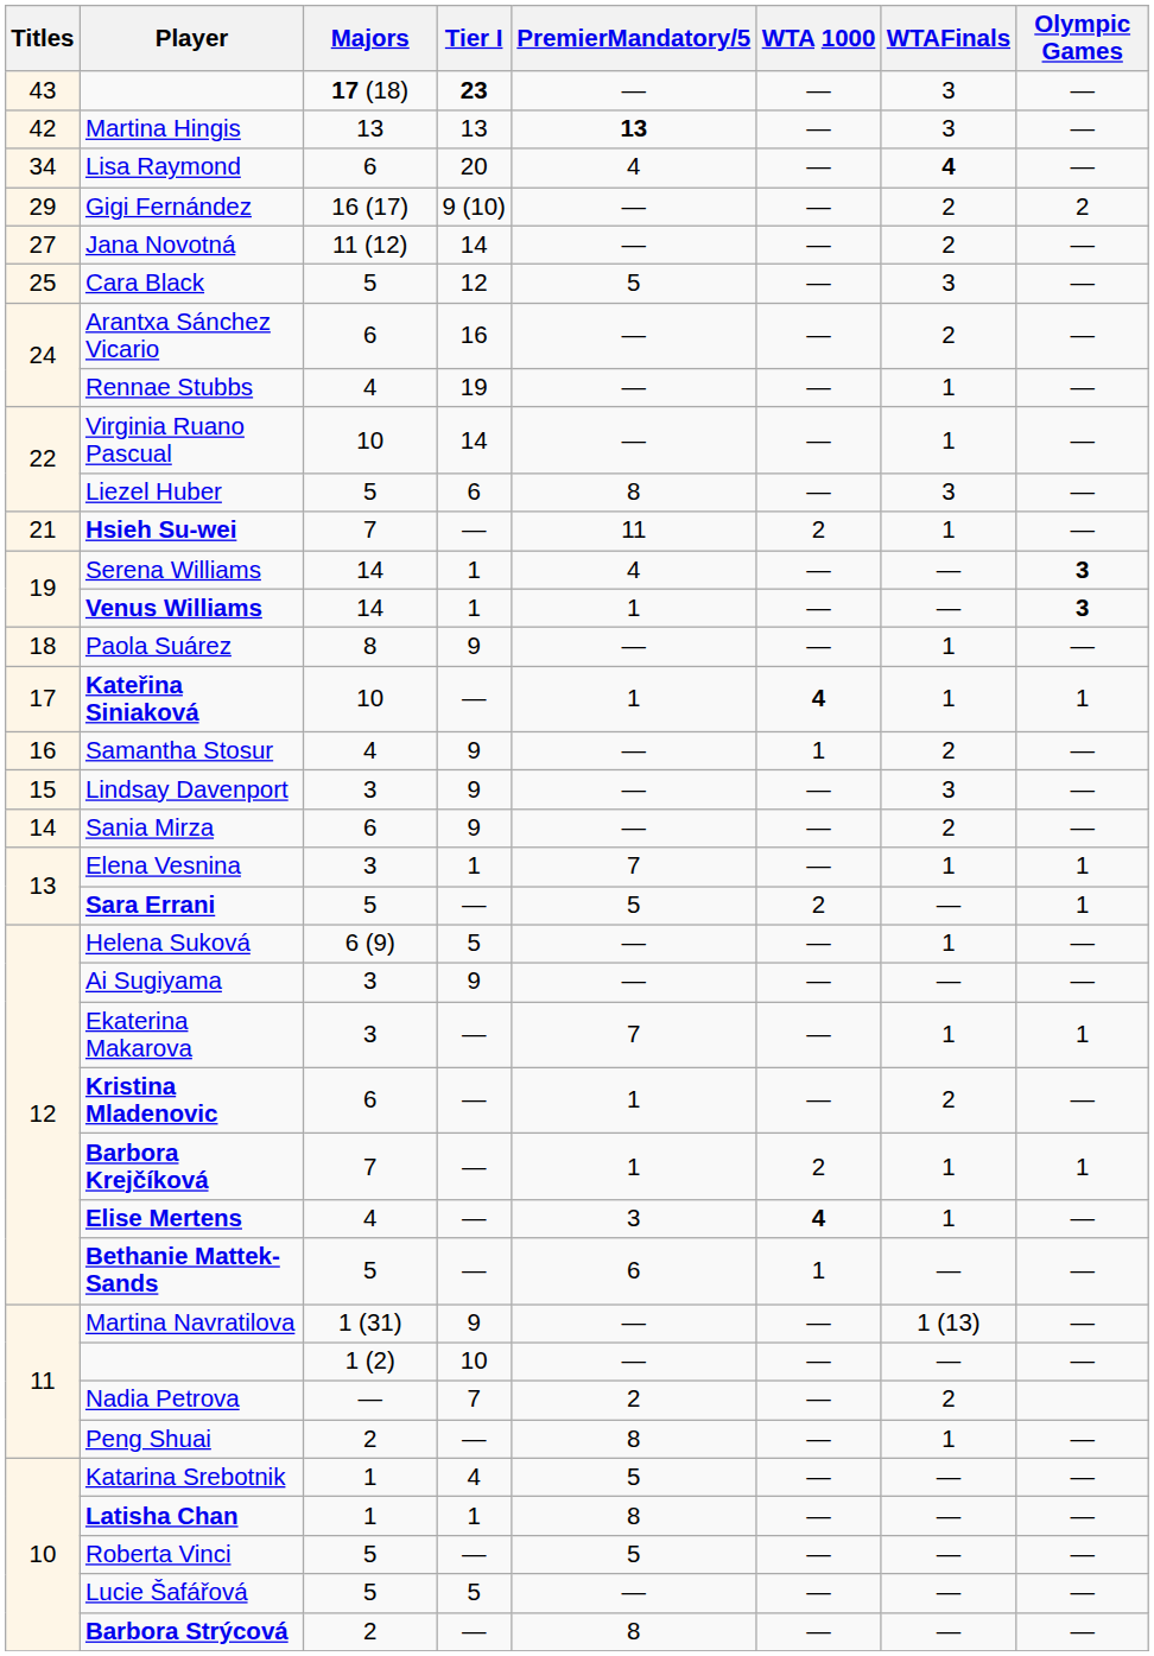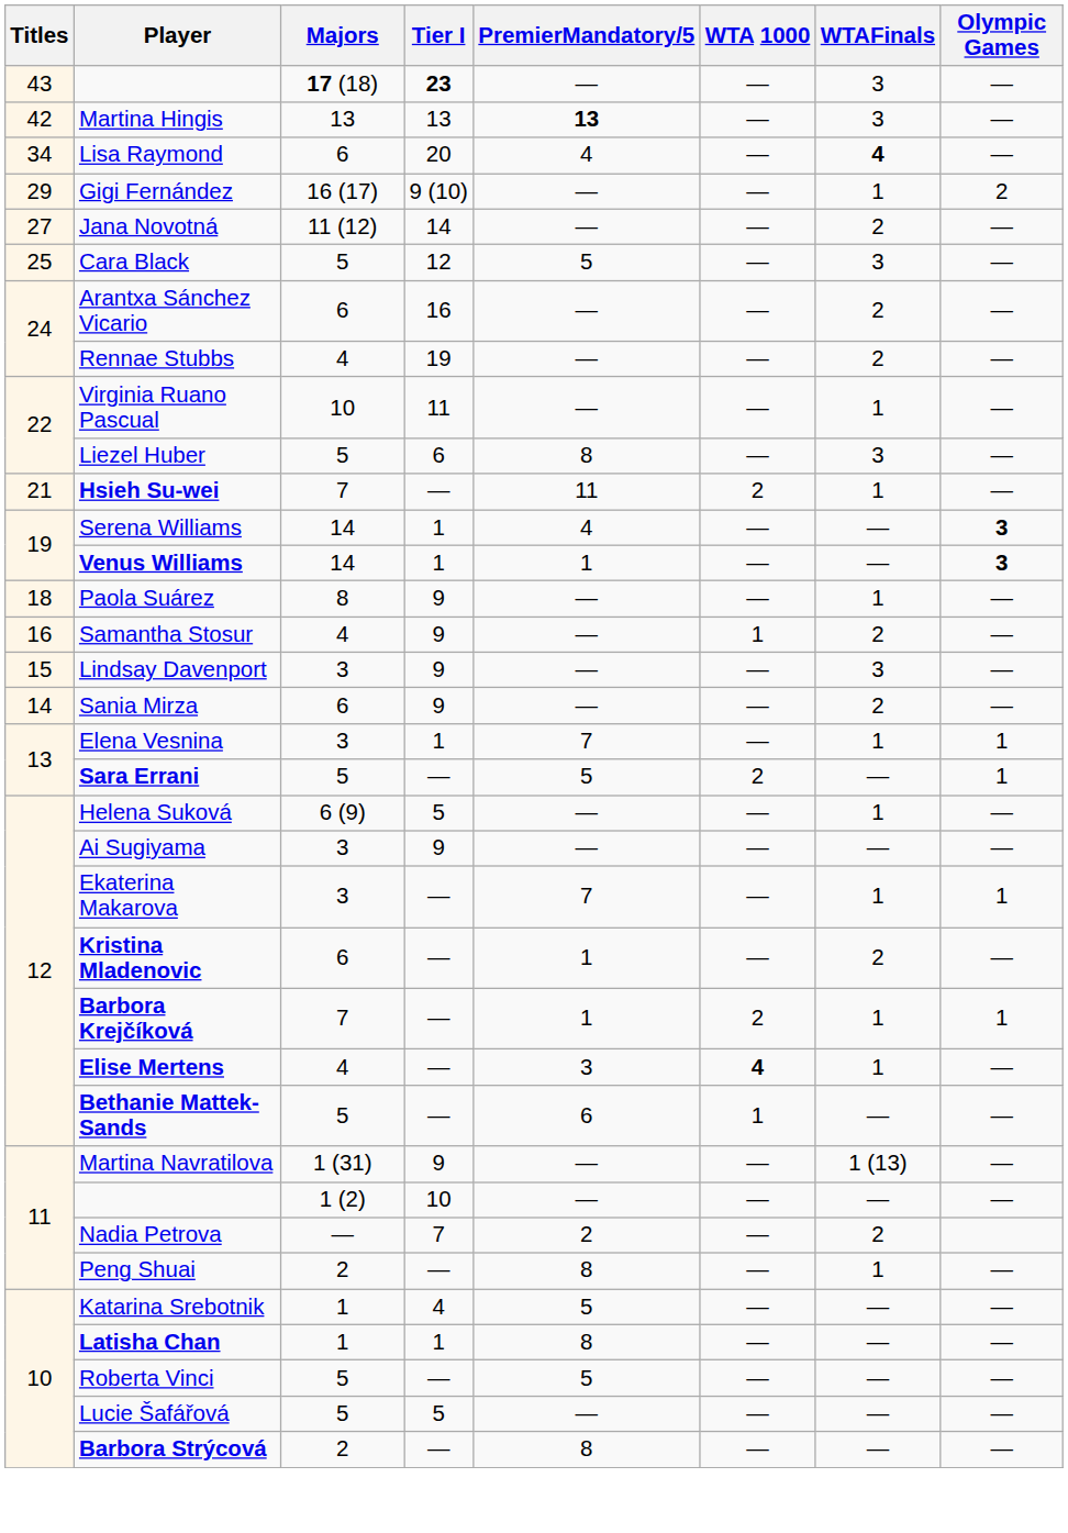 <table class="wikitable" style="text-align: center;">
 <tr>
 <th>Titles</th>
 <th width="140">Player</th>
 <th width="80"><a href='#'>Majors</a></th>
 <th><a href='#'>Tier I</a></th>
 <th width="80"><a href='#'>PremierMandatory/5</a></th>
 <th><a href='#'>WTA</a> <a href='#'>1000</a></th>
 <th width="80"><a href='#'>WTA</a><a href='#'>Finals</a></th>
 <th width="80"><a href='#'>Olympic</a> <a href='#'>Games</a></th>
 </tr>
 <tr>
 <td style="background: #fef6e7;">43</td>
 <td align="left"></td>
 <td><strong>17</strong> (18)</td>
 <td><strong>23</strong></td>
 <td>—</td>
 <td>—</td>
 <td>3</td>
 <td>—</td>
 </tr>
 <tr>
 <td style="background: #fef6e7;">42</td>
 <td align="left"> <a href='#'>Martina Hingis</a></td>
 <td>13</td>
 <td>13</td>
 <td><strong>13</strong></td>
 <td>—</td>
 <td>3</td>
 <td>—</td>
 </tr>
 <tr>
 <td style="background: #fef6e7;">34</td>
 <td align="left"> <a href='#'>Lisa Raymond</a></td>
 <td>6</td>
 <td>20</td>
 <td>4</td>
 <td>—</td>
 <td><strong>4</strong></td>
 <td>—</td>
 </tr>
 <tr>
 <td style="background: #fef6e7;">29</td>
 <td align="left"> <a href='#'>Gigi Fernández</a></td>
 <td>16 (17)</td>
 <td>9 (10)</td>
 <td>—</td>
 <td>—</td>
-<td>2</td>
+<td>1</td>
 <td>2</td>
 </tr>
 <tr>
 <td style="background: #fef6e7;">27</td>
 <td align="left"> <a href='#'>Jana Novotná</a></td>
 <td>11 (12)</td>
 <td>14</td>
 <td>—</td>
 <td>—</td>
 <td>2</td>
 <td>—</td>
 </tr>
 <tr>
 <td style="background: #fef6e7;">25</td>
 <td align="left"> <a href='#'>Cara Black</a></td>
 <td>5</td>
 <td>12</td>
 <td>5</td>
 <td>—</td>
 <td>3</td>
 <td>—</td>
 </tr>
 <tr>
 <td rowspan="2" style="background: #fef6e7;">24</td>
 <td align="left"> <a href='#'>Arantxa Sánchez Vicario</a></td>
 <td>6</td>
 <td>16</td>
 <td>—</td>
 <td>—</td>
 <td>2</td>
 <td>—</td>
 </tr>
 <tr>
 <td align="left"> <a href='#'>Rennae Stubbs</a></td>
 <td>4</td>
 <td>19</td>
 <td>—</td>
 <td>—</td>
-<td>1</td>
+<td>2</td>
 <td>—</td>
 </tr>
 <tr>
 <td rowspan="2" style="background: #fef6e7;">22</td>
 <td align="left"> <a href='#'>Virginia Ruano Pascual</a></td>
 <td>10</td>
-<td>14</td>
+<td>11</td>
 <td>—</td>
 <td>—</td>
 <td>1</td>
 <td>—</td>
 </tr>
 <tr>
 <td align="left"> <a href='#'>Liezel Huber</a></td>
 <td>5</td>
 <td>6</td>
 <td>8</td>
 <td>—</td>
 <td>3</td>
 <td>—</td>
 </tr>
 <tr>
 <td style="background: #fef6e7;">21</td>
 <td align="left"> <strong><a href='#'>Hsieh Su-wei</a></strong></td>
 <td>7</td>
 <td>—</td>
 <td>11</td>
 <td>2</td>
 <td>1</td>
 <td>—</td>
 </tr>
 <tr>
 <td rowspan="2" style="background: #fef6e7;">19</td>
 <td align="left"> <a href='#'>Serena Williams</a></td>
 <td>14</td>
 <td>1</td>
 <td>4</td>
 <td>—</td>
 <td>—</td>
 <td><strong>3</strong></td>
 </tr>
 <tr>
 <td align="left"> <strong><a href='#'>Venus Williams</a></strong></td>
 <td>14</td>
 <td>1</td>
 <td>1</td>
 <td>—</td>
 <td>—</td>
 <td><strong>3</strong></td>
 </tr>
 <tr>
 <td rowspan="1" style="background: #fef6e7;">18</td>
 <td align="left"> <a href='#'>Paola Suárez</a></td>
 <td>8</td>
 <td>9</td>
 <td>—</td>
 <td>—</td>
 <td>1</td>
 <td>—</td>
-</tr>
-<tr>
-<td style="background: #fef6e7;">17</td>
-<td align="left"> <strong><a href='#'>Kateřina Siniaková</a></strong></td>
-<td>10</td>
-<td>—</td>
-<td>1</td>
-<td><strong>4</strong></td>
-<td>1</td>
-<td>1</td>
 </tr>
 <tr>
 <td style="background: #fef6e7;">16</td>
 <td align="left"> <a href='#'>Samantha Stosur</a></td>
 <td>4</td>
 <td>9</td>
 <td>—</td>
 <td>1</td>
 <td>2</td>
 <td>—</td>
 </tr>
 <tr>
 <td style="background: #fef6e7;">15</td>
 <td align="left"> <a href='#'>Lindsay Davenport</a></td>
 <td>3</td>
 <td>9</td>
 <td>—</td>
 <td>—</td>
 <td>3</td>
 <td>—</td>
 </tr>
 <tr>
 <td style="background: #fef6e7;">14</td>
 <td align="left"> <a href='#'>Sania Mirza</a></td>
 <td>6</td>
 <td>9</td>
 <td>—</td>
 <td>—</td>
 <td>2</td>
 <td>—</td>
 </tr>
 <tr>
 <td rowspan="2" style="background: #fef6e7;">13</td>
 <td align="left"> <a href='#'>Elena Vesnina</a></td>
 <td>3</td>
 <td>1</td>
 <td>7</td>
 <td>—</td>
 <td>1</td>
 <td>1</td>
 </tr>
 <tr>
 <td align="left"> <strong><a href='#'>Sara Errani</a></strong></td>
 <td>5</td>
 <td>—</td>
 <td>5</td>
 <td>2</td>
 <td>—</td>
 <td>1</td>
 </tr>
 <tr>
 <td rowspan="7" style="background: #fef6e7;">12</td>
 <td align="left"> <a href='#'>Helena Suková</a></td>
 <td>6 (9)</td>
 <td>5</td>
 <td>—</td>
 <td>—</td>
 <td>1</td>
 <td>—</td>
 </tr>
 <tr>
 <td align="left"> <a href='#'>Ai Sugiyama</a></td>
 <td>3</td>
 <td>9</td>
 <td>—</td>
 <td>—</td>
 <td>—</td>
 <td>—</td>
 </tr>
 <tr>
 <td align="left"> <a href='#'>Ekaterina Makarova</a></td>
 <td>3</td>
 <td>—</td>
 <td>7</td>
 <td>—</td>
 <td>1</td>
 <td>1</td>
 </tr>
 <tr>
 <td align="left"> <strong><a href='#'>Kristina Mladenovic</a></strong></td>
 <td>6</td>
 <td>—</td>
 <td>1</td>
 <td>—</td>
 <td>2</td>
 <td>—</td>
 </tr>
 <tr>
 <td align="left"> <strong><a href='#'>Barbora Krejčíková</a></strong></td>
 <td>7</td>
 <td>—</td>
 <td>1</td>
 <td>2</td>
 <td>1</td>
 <td>1</td>
 </tr>
 <tr>
 <td align="left"> <strong><a href='#'>Elise Mertens</a></strong></td>
 <td>4</td>
 <td>—</td>
 <td>3</td>
 <td><strong>4</strong></td>
 <td>1</td>
 <td>—</td>
 </tr>
 <tr>
 <td align="left"> <strong><a href='#'>Bethanie Mattek-Sands</a></strong></td>
 <td>5</td>
 <td>—</td>
 <td>6</td>
 <td>1</td>
 <td>—</td>
 <td>—</td>
 </tr>
 <tr>
 <td rowspan="4" style="background: #fef6e7;">11</td>
 <td align="left"> <a href='#'>Martina Navratilova</a></td>
 <td>1 (31)</td>
 <td>9</td>
 <td>—</td>
 <td>—</td>
 <td>1 (13)</td>
 <td>—</td>
 </tr>
 <tr>
 <td align="left"></td>
 <td>1 (2)</td>
 <td>10</td>
 <td>—</td>
 <td>—</td>
 <td>—</td>
 <td>—</td>
 </tr>
 <tr>
 <td align="left"> <a href='#'>Nadia Petrova</a></td>
 <td>—</td>
 <td>7</td>
 <td>2</td>
 <td>—</td>
 <td>2</td>
 <td></td>
 </tr>
 <tr>
 <td align="left"> <a href='#'>Peng Shuai</a></td>
 <td>2</td>
 <td>—</td>
 <td>8</td>
 <td>—</td>
 <td>1</td>
 <td>—</td>
 </tr>
 <tr>
 <td rowspan="7" style="background: #fef6e7;">10</td>
 <td align="left"> <a href='#'>Katarina Srebotnik</a></td>
 <td>1</td>
 <td>4</td>
 <td>5</td>
 <td>—</td>
 <td>—</td>
 <td>—</td>
 </tr>
 <tr>
 <td align="left"> <strong><a href='#'>Latisha Chan</a></strong></td>
 <td>1</td>
 <td>1</td>
 <td>8</td>
 <td>—</td>
 <td>—</td>
 <td>—</td>
 </tr>
 <tr>
 <td align="left"> <a href='#'>Roberta Vinci</a></td>
 <td>5</td>
 <td>—</td>
 <td>5</td>
 <td>—</td>
 <td>—</td>
 <td>—</td>
 </tr>
 <tr>
 <td align="left"> <a href='#'>Lucie Šafářová</a></td>
 <td>5</td>
 <td>5</td>
 <td>—</td>
 <td>—</td>
 <td>—</td>
 <td>—</td>
 </tr>
 <tr>
 <td align="left"> <strong><a href='#'>Barbora Strýcová</a></strong></td>
 <td>2</td>
 <td>—</td>
 <td>8</td>
 <td>—</td>
 <td>—</td>
 <td>—</td>
 </tr>
 <tr>
 </tr>
 </table>
